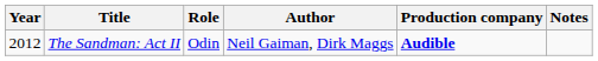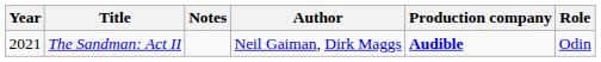 <table class="wikitable sortable">
 <tr>
 <th>Year</th>
 <th>Title</th>
-<th>Role</th>
+<th>Notes</th>
 <th>Author</th>
 <th>Production company</th>
-<th>Notes</th>
+<th>Role</th>
 </tr>
 <tr>
-<td>2012</td>
+<td>2021</td>
 <td><em><a href='#'>The Sandman: Act II</a></em></td>
-<td><a href='#'>Odin</a></td>
+<td></td>
 <td><a href='#'>Neil Gaiman</a>, <a href='#'>Dirk Maggs</a></td>
 <td><strong><a href='#'>Audible</a></strong></td>
-<td></td>
+<td><a href='#'>Odin</a></td>
 </tr>
 </table>
